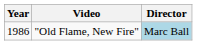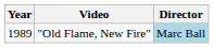 <table class="wikitable">
 <tr>
 <th>Year</th>
 <th>Video</th>
 <th>Director</th>
 </tr>
 <tr>
-<td>1986</td>
+<td>1989</td>
 <td>"Old Flame, New Fire"</td>
 <td style="background: lightblue;">Marc Ball</td>
 </tr>
 </table>
